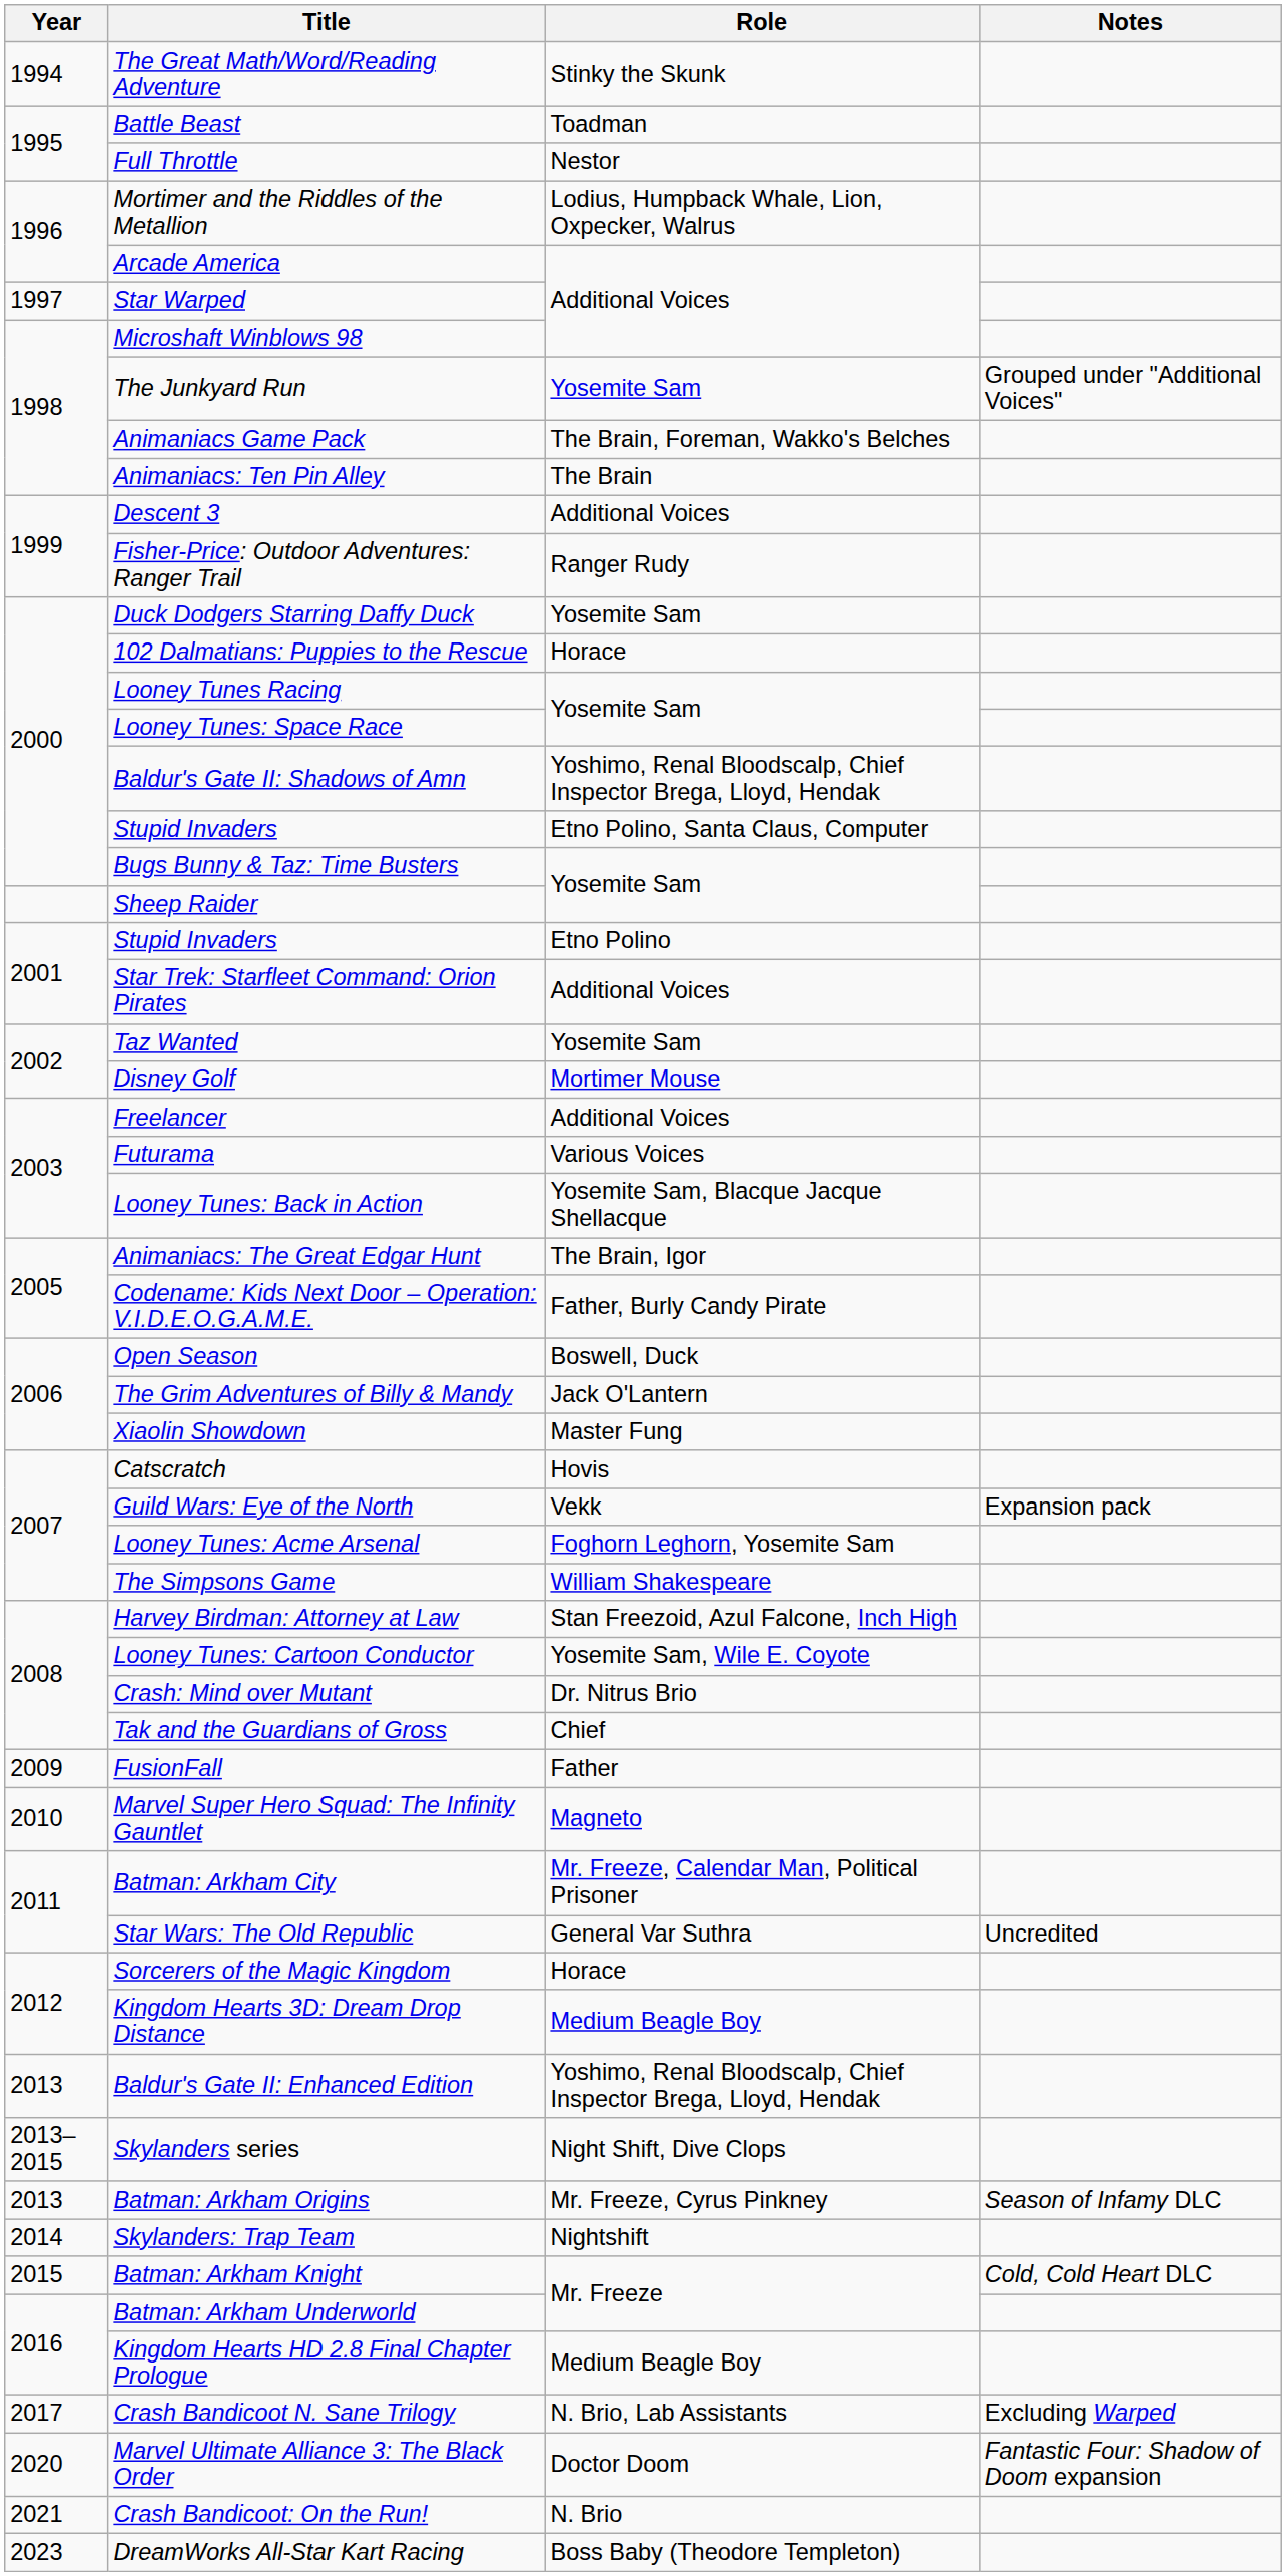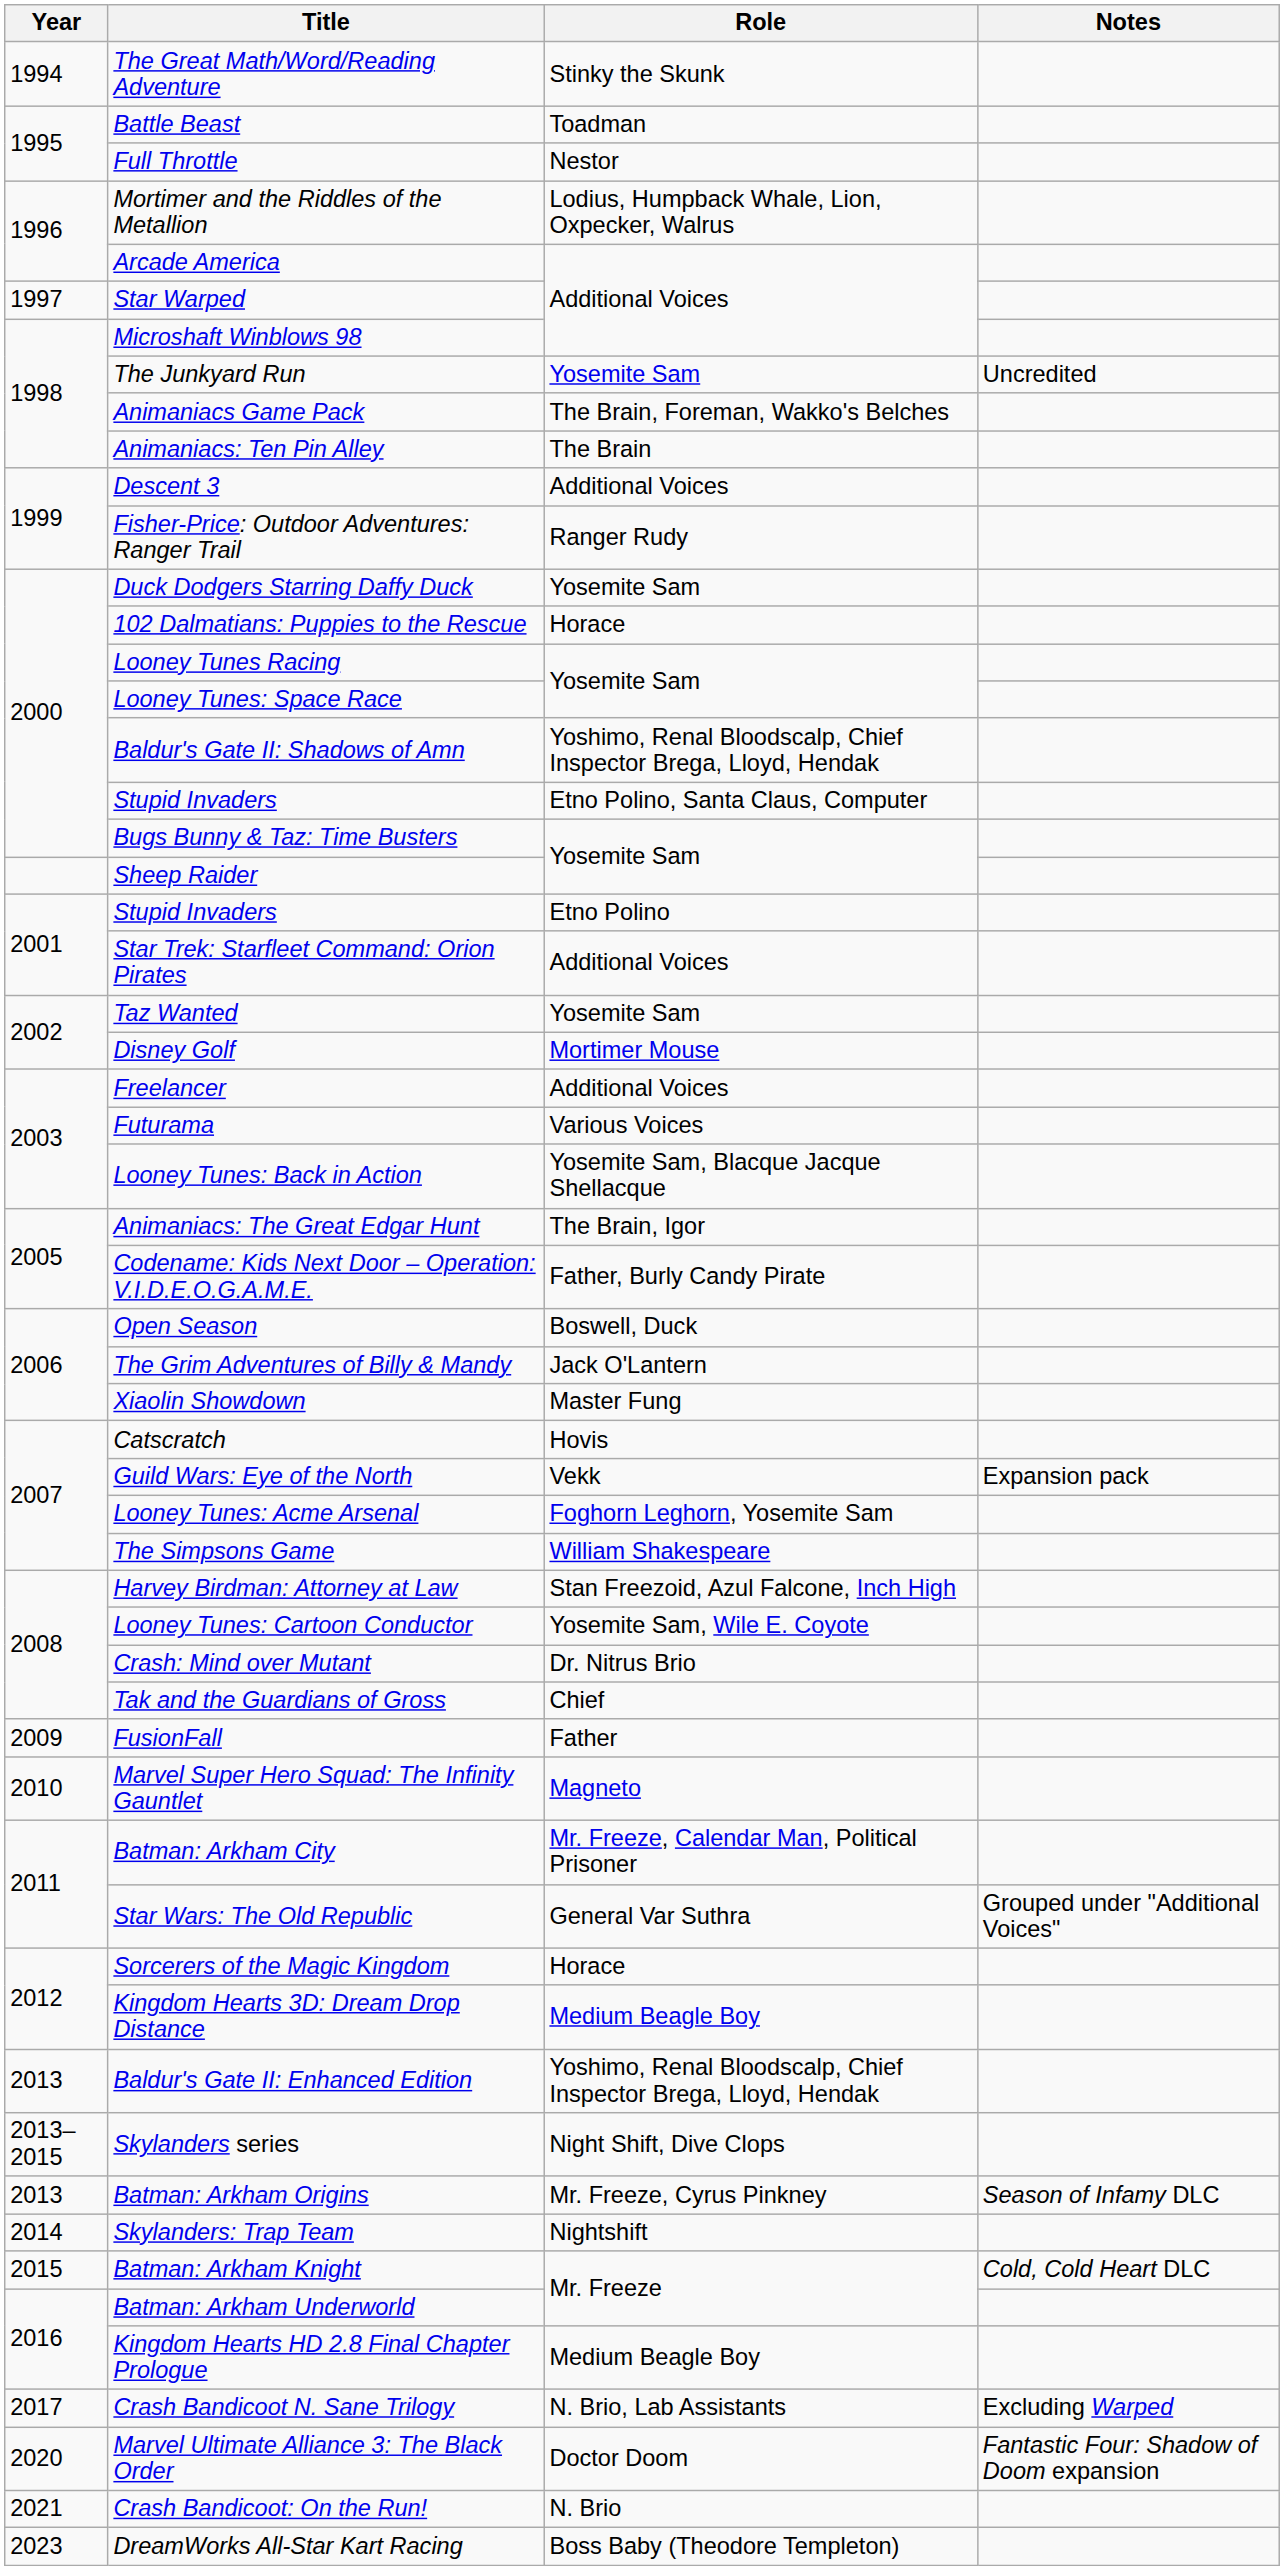 <table class="wikitable sortable" >
 <tr>
 <th>Year</th>
 <th>Title</th>
 <th>Role</th>
 <th class="unsortable">Notes</th>
 </tr>
 <tr>
 <td>1994</td>
 <td data-sort-value="Great Math, The"><em><a href='#'>The Great Math/Word/Reading Adventure</a></em></td>
 <td>Stinky the Skunk</td>
 <td></td>
 </tr>
 <tr>
 <td rowspan=2>1995</td>
 <td><em><a href='#'>Battle Beast</a></em></td>
 <td>Toadman</td>
 <td></td>
 </tr>
 <tr>
 <td><em><a href='#'>Full Throttle</a></em></td>
 <td>Nestor</td>
 <td></td>
 </tr>
 <tr>
 <td rowspan=2>1996</td>
 <td><em>Mortimer and the Riddles of the Metallion</em></td>
 <td>Lodius, Humpback Whale, Lion, Oxpecker, Walrus</td>
 <td></td>
 </tr>
 <tr>
 <td><em><a href='#'>Arcade America</a></em></td>
 <td rowspan="3">Additional Voices</td>
 <td></td>
 </tr>
 <tr>
 <td>1997</td>
 <td><em><a href='#'>Star Warped</a></em></td>
 <td></td>
 </tr>
 <tr>
 <td rowspan="4">1998</td>
 <td><em><a href='#'>Microshaft Winblows 98</a></em></td>
 <td></td>
 </tr>
 <tr>
 <td data-sort-value="Junkyard Run, The"><em>The Junkyard Run</em></td>
 <td><a href='#'>Yosemite Sam</a></td>
-<td>Grouped under "Additional Voices"</td>
+<td>Uncredited</td>
 </tr>
 <tr>
 <td><em><a href='#'>Animaniacs Game Pack</a></em></td>
 <td>The Brain, Foreman, Wakko's Belches</td>
 <td></td>
 </tr>
 <tr>
 <td><em><a href='#'>Animaniacs: Ten Pin Alley</a></em></td>
 <td>The Brain</td>
 <td></td>
 </tr>
 <tr>
 <td rowspan=2>1999</td>
 <td><em><a href='#'>Descent 3</a></em></td>
 <td>Additional Voices</td>
 <td></td>
 </tr>
 <tr>
 <td><em><a href='#'>Fisher-Price</a>: Outdoor Adventures: Ranger Trail</em></td>
 <td>Ranger Rudy</td>
 <td></td>
 </tr>
 <tr>
 <td rowspan="7">2000</td>
 <td><em><a href='#'>Duck Dodgers Starring Daffy Duck</a></em></td>
 <td>Yosemite Sam</td>
 <td></td>
 </tr>
 <tr>
 <td><em><a href='#'>102 Dalmatians: Puppies to the Rescue</a></em></td>
 <td>Horace</td>
 <td></td>
 </tr>
 <tr>
 <td><em><a href='#'>Looney Tunes Racing</a></em></td>
 <td rowspan="2">Yosemite Sam</td>
 <td></td>
 </tr>
 <tr>
 <td><em><a href='#'>Looney Tunes: Space Race</a></em></td>
 <td></td>
 </tr>
 <tr>
 <td><em><a href='#'>Baldur's Gate II: Shadows of Amn</a></em></td>
 <td>Yoshimo, Renal Bloodscalp, Chief Inspector Brega, Lloyd, Hendak</td>
 <td></td>
 </tr>
 <tr>
 <td><em><a href='#'>Stupid Invaders</a></em></td>
 <td>Etno Polino, Santa Claus, Computer</td>
 <td></td>
 </tr>
 <tr>
 <td><em><a href='#'>Bugs Bunny & Taz: Time Busters</a></em></td>
 <td rowspan=2>Yosemite Sam</td>
 <td></td>
 </tr>
 <tr>
 <td></td>
 <td><em><a href='#'>Sheep Raider</a></em></td>
 <td></td>
 </tr>
 <tr>
 <td rowspan="2">2001</td>
 <td><em><a href='#'>Stupid Invaders</a></em></td>
 <td>Etno Polino</td>
 <td></td>
 </tr>
 <tr>
 <td><em><a href='#'>Star Trek: Starfleet Command: Orion Pirates</a></em></td>
 <td>Additional Voices</td>
 <td></td>
 </tr>
 <tr>
 <td rowspan=2>2002</td>
 <td><em><a href='#'>Taz Wanted</a></em></td>
 <td>Yosemite Sam</td>
 <td></td>
 </tr>
 <tr>
 <td><em><a href='#'>Disney Golf</a></em></td>
 <td><a href='#'>Mortimer Mouse</a></td>
 <td></td>
 </tr>
 <tr>
 <td rowspan=3>2003</td>
 <td><em><a href='#'>Freelancer</a></em></td>
 <td>Additional Voices</td>
 <td></td>
 </tr>
 <tr>
 <td><em><a href='#'>Futurama</a></em></td>
 <td>Various Voices</td>
 <td></td>
 </tr>
 <tr>
 <td><em><a href='#'>Looney Tunes: Back in Action</a></em></td>
 <td>Yosemite Sam, Blacque Jacque Shellacque</td>
 <td></td>
 </tr>
 <tr>
 <td rowspan=2>2005</td>
 <td><em><a href='#'>Animaniacs: The Great Edgar Hunt</a></em></td>
 <td>The Brain, Igor</td>
 <td></td>
 </tr>
 <tr>
 <td><em><a href='#'>Codename: Kids Next Door – Operation: V.I.D.E.O.G.A.M.E.</a></em></td>
 <td>Father, Burly Candy Pirate</td>
 <td></td>
 </tr>
 <tr>
 <td rowspan=3>2006</td>
 <td><em><a href='#'>Open Season</a></em></td>
 <td>Boswell, Duck</td>
 <td></td>
 </tr>
 <tr>
 <td data-sort-value="Grim Adventures of Billy & Mandy, The"><em><a href='#'>The Grim Adventures of Billy & Mandy</a></em></td>
 <td>Jack O'Lantern</td>
 <td></td>
 </tr>
 <tr>
 <td><em><a href='#'>Xiaolin Showdown</a></em></td>
 <td>Master Fung</td>
 <td></td>
 </tr>
 <tr>
 <td rowspan=4>2007</td>
 <td><em>Catscratch</em></td>
 <td>Hovis</td>
 <td></td>
 </tr>
 <tr>
 <td><em><a href='#'>Guild Wars: Eye of the North</a></em></td>
 <td>Vekk</td>
 <td>Expansion pack</td>
 </tr>
 <tr>
 <td><em><a href='#'>Looney Tunes: Acme Arsenal</a></em></td>
 <td><a href='#'>Foghorn Leghorn</a>, Yosemite Sam</td>
 <td></td>
 </tr>
 <tr>
 <td data-sort-value="Simpsons Game, The"><em><a href='#'>The Simpsons Game</a></em></td>
 <td><a href='#'>William Shakespeare</a></td>
 <td></td>
 </tr>
 <tr>
 <td rowspan=4>2008</td>
 <td><em><a href='#'>Harvey Birdman: Attorney at Law</a></em></td>
 <td>Stan Freezoid, Azul Falcone, <a href='#'>Inch High</a></td>
 <td></td>
 </tr>
 <tr>
 <td><em><a href='#'>Looney Tunes: Cartoon Conductor</a></em></td>
 <td>Yosemite Sam, <a href='#'>Wile E. Coyote</a></td>
 <td></td>
 </tr>
 <tr>
 <td><em><a href='#'>Crash: Mind over Mutant</a></em></td>
 <td>Dr. Nitrus Brio</td>
 <td></td>
 </tr>
 <tr>
 <td><em><a href='#'>Tak and the Guardians of Gross</a></em></td>
 <td>Chief</td>
 <td></td>
 </tr>
 <tr>
 <td>2009</td>
 <td><em><a href='#'>FusionFall</a></em></td>
 <td>Father</td>
 <td></td>
 </tr>
 <tr>
 <td>2010</td>
 <td><em><a href='#'>Marvel Super Hero Squad: The Infinity Gauntlet</a></em></td>
 <td><a href='#'>Magneto</a></td>
 <td></td>
 </tr>
 <tr>
 <td rowspan=2>2011</td>
 <td><em><a href='#'>Batman: Arkham City</a></em></td>
 <td><a href='#'>Mr. Freeze</a>, <a href='#'>Calendar Man</a>, Political Prisoner</td>
 <td></td>
 </tr>
 <tr>
 <td><em><a href='#'>Star Wars: The Old Republic</a></em></td>
 <td>General Var Suthra</td>
-<td>Uncredited</td>
+<td>Grouped under "Additional Voices"</td>
 </tr>
 <tr>
 <td rowspan=2>2012</td>
 <td><em><a href='#'>Sorcerers of the Magic Kingdom</a></em></td>
 <td>Horace</td>
 <td></td>
 </tr>
 <tr>
 <td><em><a href='#'>Kingdom Hearts 3D: Dream Drop Distance</a></em></td>
 <td><a href='#'>Medium Beagle Boy</a></td>
 <td></td>
 </tr>
 <tr>
 <td>2013</td>
 <td><em><a href='#'>Baldur's Gate II: Enhanced Edition</a></em></td>
 <td>Yoshimo, Renal Bloodscalp, Chief Inspector Brega, Lloyd, Hendak</td>
 <td></td>
 </tr>
 <tr>
 <td>2013–2015</td>
 <td><em><a href='#'>Skylanders</a></em> series</td>
 <td>Night Shift, Dive Clops</td>
 <td></td>
 </tr>
 <tr>
 <td>2013</td>
 <td><em><a href='#'>Batman: Arkham Origins</a></em></td>
 <td>Mr. Freeze, Cyrus Pinkney</td>
 <td><em>Season of Infamy</em> DLC</td>
 </tr>
 <tr>
 <td>2014</td>
 <td><em><a href='#'>Skylanders: Trap Team</a></em></td>
 <td>Nightshift</td>
 <td></td>
 </tr>
 <tr>
 <td>2015</td>
 <td><em><a href='#'>Batman: Arkham Knight</a></em></td>
 <td rowspan=2>Mr. Freeze</td>
 <td><em>Cold, Cold Heart</em> DLC</td>
 </tr>
 <tr>
 <td rowspan=2>2016</td>
 <td><em><a href='#'>Batman: Arkham Underworld</a></em></td>
 <td></td>
 </tr>
 <tr>
 <td><em><a href='#'>Kingdom Hearts HD 2.8 Final Chapter Prologue</a></em></td>
 <td>Medium Beagle Boy</td>
 <td></td>
 </tr>
 <tr>
 <td>2017</td>
 <td><em><a href='#'>Crash Bandicoot N. Sane Trilogy</a></em></td>
 <td>N. Brio, Lab Assistants</td>
 <td>Excluding <em><a href='#'>Warped</a></em></td>
 </tr>
 <tr>
 <td>2020</td>
 <td><em><a href='#'>Marvel Ultimate Alliance 3: The Black Order</a></em></td>
 <td>Doctor Doom</td>
 <td><em>Fantastic Four: Shadow of Doom</em> expansion</td>
 </tr>
 <tr>
 <td>2021</td>
 <td><em><a href='#'>Crash Bandicoot: On the Run!</a></em></td>
 <td>N. Brio</td>
 </tr>
 <tr>
 <td>2023</td>
 <td><em>DreamWorks All-Star Kart Racing</em></td>
 <td>Boss Baby (Theodore Templeton)</td>
 <td></td>
 </tr>
 </table>
